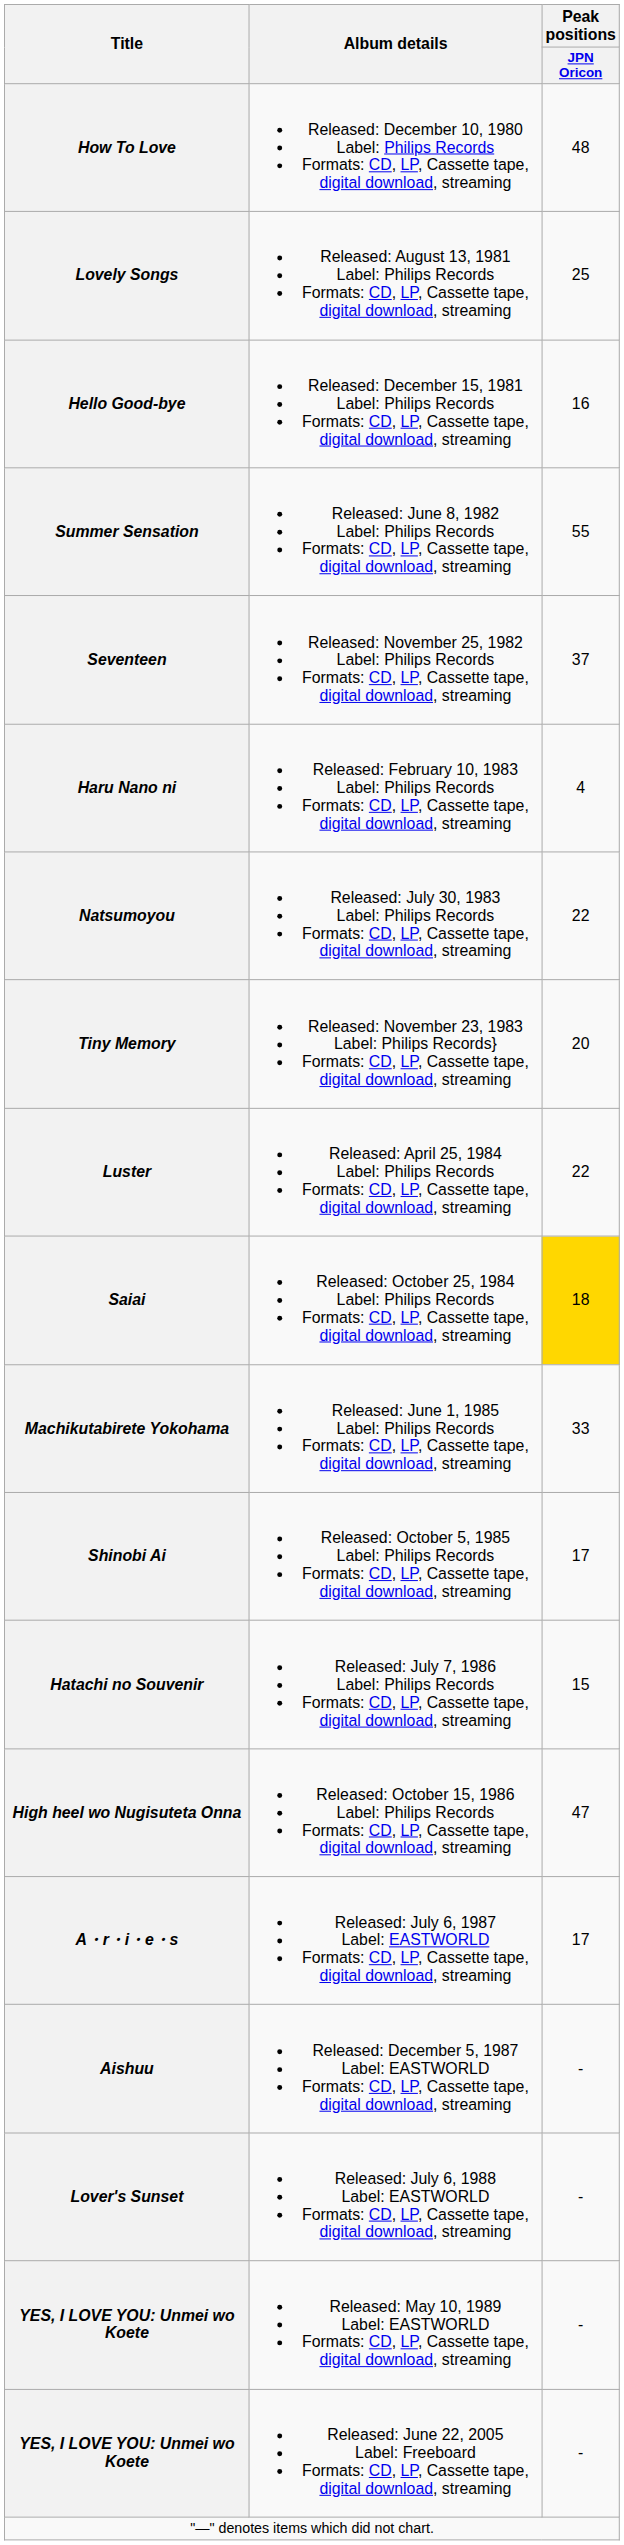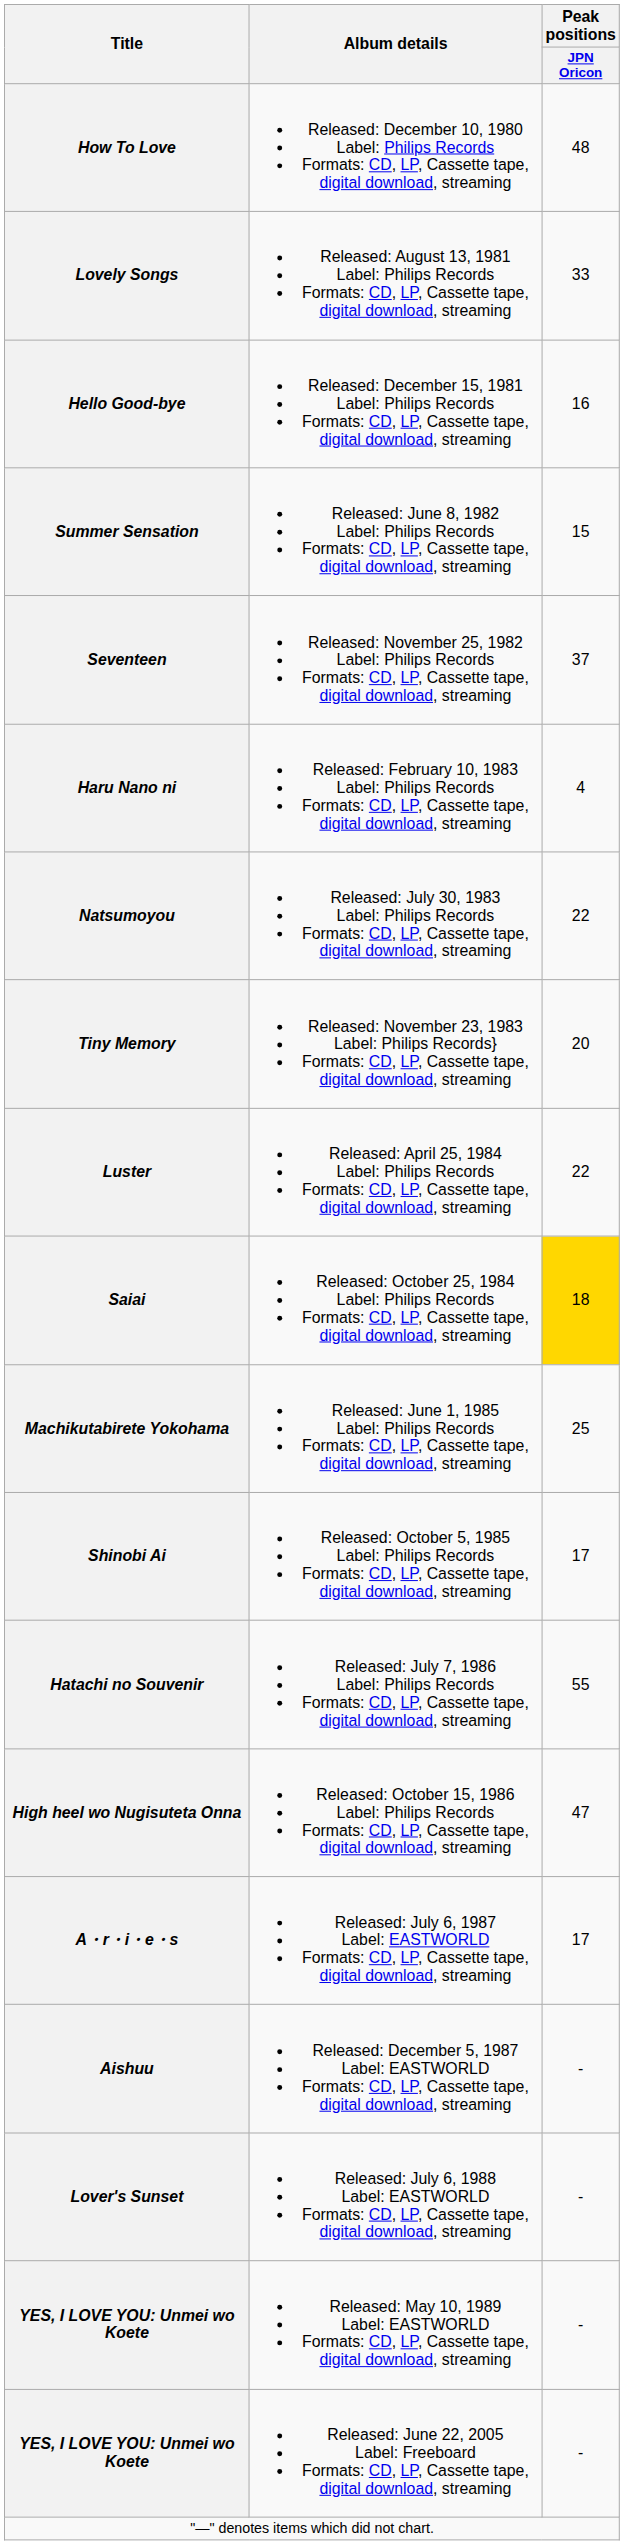 <table class="wikitable plainrowheaders" style="text-align:center;">
 <tr>
 <th style="width:15em;" rowspan="2">Title</th>
 <th style="width:18em;" rowspan="2">Album details</th>
 <th colspan="1">Peak positions</th>
 </tr>
 <tr>
 <th style="width:3em;font-size:85%"><a href='#'>JPN<br>Oricon</a><br></th>
 </tr>
 <tr>
 <th scope="row"><em>How To Love</em></th>
 <td><br><ul><li>Released: December 10, 1980</li><li>Label: <a href='#'>Philips Records</a></li><li>Formats: <a href='#'>CD</a>, <a href='#'>LP</a>, Cassette tape, <a href='#'>digital download</a>, streaming</li></ul></td>
 <td>48</td>
 </tr>
 <tr>
 <th scope="row"><em>Lovely Songs</em></th>
 <td><br><ul><li>Released: August 13, 1981</li><li>Label: Philips Records</li><li>Formats: <a href='#'>CD</a>, <a href='#'>LP</a>, Cassette tape, <a href='#'>digital download</a>, streaming</li></ul></td>
-<td>25</td>
+<td>33</td>
 </tr>
 <tr>
 <th scope="row"><em>Hello Good-bye</em></th>
 <td><br><ul><li>Released: December 15, 1981</li><li>Label: Philips Records</li><li>Formats: <a href='#'>CD</a>, <a href='#'>LP</a>, Cassette tape, <a href='#'>digital download</a>, streaming</li></ul></td>
 <td>16</td>
 </tr>
 <tr>
 <th scope="row"><em>Summer Sensation</em></th>
 <td><br><ul><li>Released: June 8, 1982</li><li>Label: Philips Records</li><li>Formats: <a href='#'>CD</a>, <a href='#'>LP</a>, Cassette tape, <a href='#'>digital download</a>, streaming</li></ul></td>
-<td>55</td>
+<td>15</td>
 </tr>
 <tr>
 <th scope="row"><em>Seventeen</em></th>
 <td><br><ul><li>Released: November 25, 1982</li><li>Label: Philips Records</li><li>Formats: <a href='#'>CD</a>, <a href='#'>LP</a>, Cassette tape, <a href='#'>digital download</a>, streaming</li></ul></td>
 <td>37</td>
 </tr>
 <tr>
 <th scope="row"><em>Haru Nano ni</em></th>
 <td><br><ul><li>Released: February 10, 1983</li><li>Label: Philips Records</li><li>Formats: <a href='#'>CD</a>, <a href='#'>LP</a>, Cassette tape, <a href='#'>digital download</a>, streaming</li></ul></td>
 <td>4</td>
 </tr>
 <tr>
 <th scope="row"><em>Natsumoyou</em></th>
 <td><br><ul><li>Released: July 30, 1983</li><li>Label: Philips Records</li><li>Formats: <a href='#'>CD</a>, <a href='#'>LP</a>, Cassette tape, <a href='#'>digital download</a>, streaming</li></ul></td>
 <td>22</td>
 </tr>
 <tr>
 <th scope="row"><em>Tiny Memory</em></th>
 <td><br><ul><li>Released: November 23, 1983</li><li>Label: Philips Records}</li><li>Formats: <a href='#'>CD</a>, <a href='#'>LP</a>, Cassette tape, <a href='#'>digital download</a>, streaming</li></ul></td>
 <td>20</td>
 </tr>
 <tr>
 <th scope="row"><em>Luster</em></th>
 <td><br><ul><li>Released: April 25, 1984</li><li>Label: Philips Records</li><li>Formats: <a href='#'>CD</a>, <a href='#'>LP</a>, Cassette tape, <a href='#'>digital download</a>, streaming</li></ul></td>
 <td>22</td>
 </tr>
 <tr>
 <th scope="row"><em>Saiai</em></th>
 <td><br><ul><li>Released: October 25, 1984</li><li>Label: Philips Records</li><li>Formats: <a href='#'>CD</a>, <a href='#'>LP</a>, Cassette tape, <a href='#'>digital download</a>, streaming</li></ul></td>
 <td style="background: gold;">18</td>
 </tr>
 <tr>
 <th scope="row"><em>Machikutabirete Yokohama</em></th>
 <td><br><ul><li>Released: June 1, 1985</li><li>Label: Philips Records</li><li>Formats: <a href='#'>CD</a>, <a href='#'>LP</a>, Cassette tape, <a href='#'>digital download</a>, streaming</li></ul></td>
-<td>33</td>
+<td>25</td>
 </tr>
 <tr>
 <th scope="row"><em>Shinobi Ai</em></th>
 <td><br><ul><li>Released: October 5, 1985</li><li>Label: Philips Records</li><li>Formats: <a href='#'>CD</a>, <a href='#'>LP</a>, Cassette tape, <a href='#'>digital download</a>, streaming</li></ul></td>
 <td>17</td>
 </tr>
 <tr>
 <th scope="row"><em>Hatachi no Souvenir</em></th>
 <td><br><ul><li>Released: July 7, 1986</li><li>Label: Philips Records</li><li>Formats: <a href='#'>CD</a>, <a href='#'>LP</a>, Cassette tape, <a href='#'>digital download</a>, streaming</li></ul></td>
-<td>15</td>
+<td>55</td>
 </tr>
 <tr>
 <th scope="row"><em>High heel wo Nugisuteta Onna</em></th>
 <td><br><ul><li>Released: October 15, 1986</li><li>Label: Philips Records</li><li>Formats: <a href='#'>CD</a>, <a href='#'>LP</a>, Cassette tape, <a href='#'>digital download</a>, streaming</li></ul></td>
 <td>47</td>
 </tr>
 <tr>
 <th scope="row"><em>A・r・i・e・s</em></th>
 <td><br><ul><li>Released: July 6, 1987</li><li>Label: <a href='#'>EASTWORLD</a></li><li>Formats: <a href='#'>CD</a>, <a href='#'>LP</a>, Cassette tape, <a href='#'>digital download</a>, streaming</li></ul></td>
 <td>17</td>
 </tr>
 <tr>
 <th scope="row"><em>Aishuu</em></th>
 <td><br><ul><li>Released: December 5, 1987</li><li>Label: EASTWORLD</li><li>Formats: <a href='#'>CD</a>, <a href='#'>LP</a>, Cassette tape, <a href='#'>digital download</a>, streaming</li></ul></td>
 <td>-</td>
 </tr>
 <tr>
 <th scope="row"><em>Lover's Sunset</em></th>
 <td><br><ul><li>Released: July 6, 1988</li><li>Label: EASTWORLD</li><li>Formats: <a href='#'>CD</a>, <a href='#'>LP</a>, Cassette tape, <a href='#'>digital download</a>, streaming</li></ul></td>
 <td>-</td>
 </tr>
 <tr>
 <th scope="row"><em>YES, I LOVE YOU: Unmei wo Koete</em></th>
 <td><br><ul><li>Released: May 10, 1989</li><li>Label: EASTWORLD</li><li>Formats: <a href='#'>CD</a>, <a href='#'>LP</a>, Cassette tape, <a href='#'>digital download</a>, streaming</li></ul></td>
 <td>-</td>
 </tr>
 <tr>
 <th scope="row"><em>YES, I LOVE YOU: Unmei wo Koete</em></th>
 <td><br><ul><li>Released: June 22, 2005</li><li>Label: Freeboard</li><li>Formats: <a href='#'>CD</a>, <a href='#'>LP</a>, Cassette tape, <a href='#'>digital download</a>, streaming</li></ul></td>
 <td>-</td>
 </tr>
 <tr>
 <td colspan="11" align="center" style="font-size:90%;">"—" denotes items which did not chart.</td>
 </tr>
 </table>
